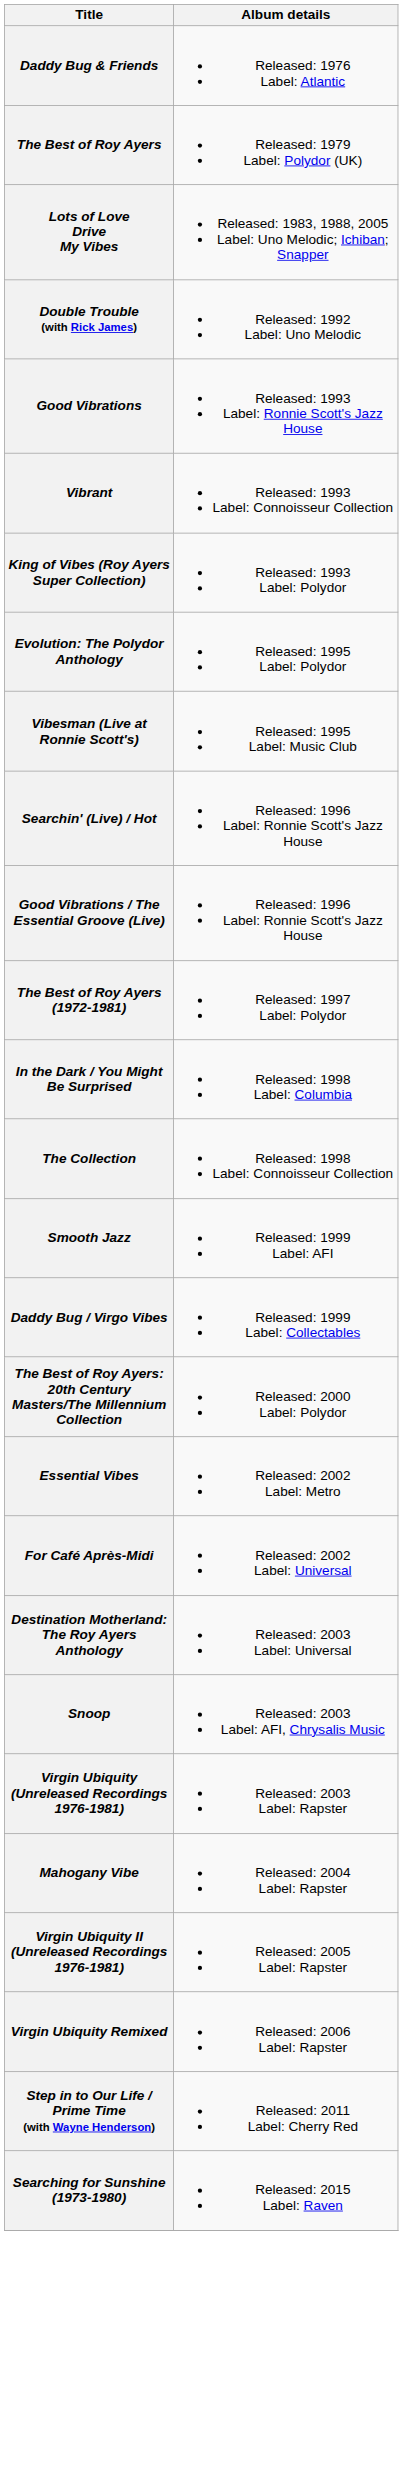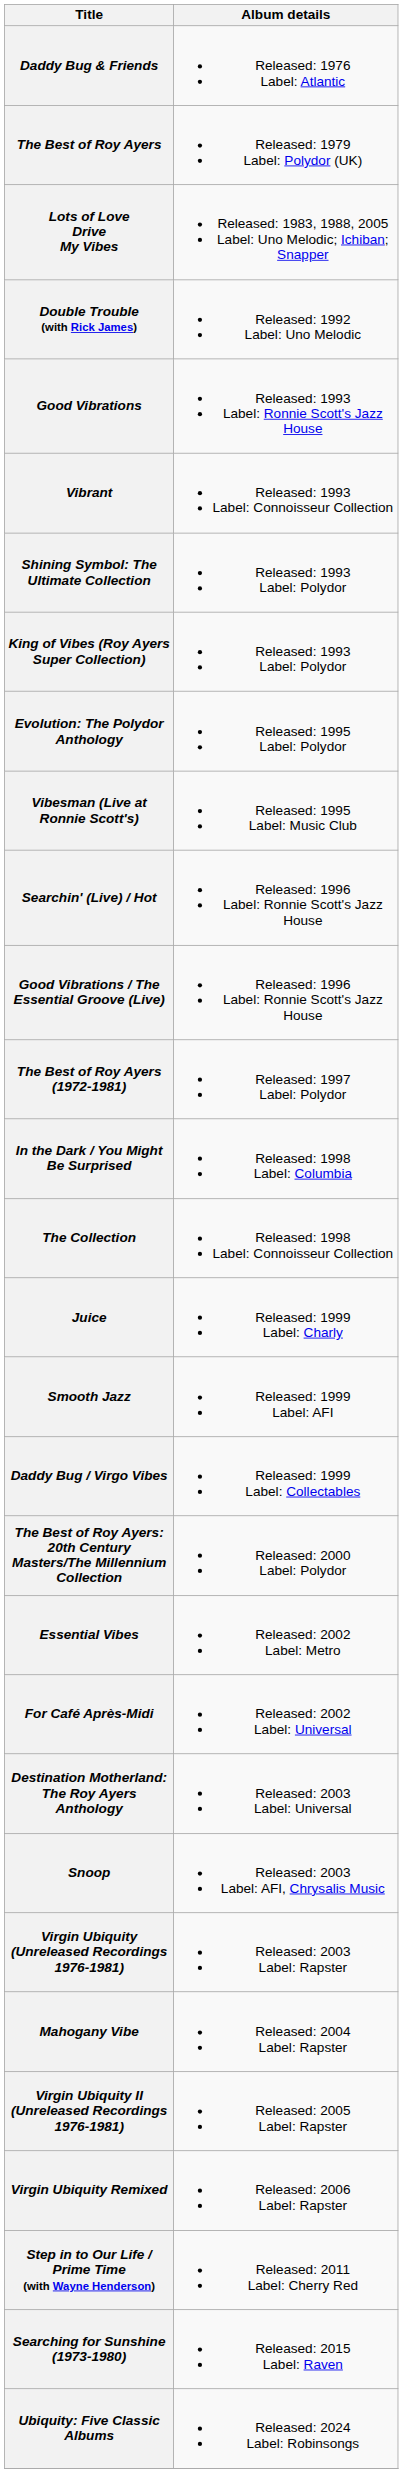 <table class="wikitable plainrowheaders" style="text-align:center;">
 <tr>
 <th scope="col" style="width:12em;">Title</th>
 <th scope="col" style="width:16em;">Album details</th>
 </tr>
 <tr>
 <th scope="row"><em>Daddy Bug & Friends</em></th>
 <td><br><ul><li>Released: 1976</li><li>Label: <a href='#'>Atlantic</a></li></ul></td>
 </tr>
 <tr>
 <th scope="row"><em>The Best of Roy Ayers</em></th>
 <td><br><ul><li>Released: 1979</li><li>Label: <a href='#'>Polydor</a> (UK)</li></ul></td>
 </tr>
 <tr>
 <th scope="row"><em>Lots of Love</em><br><em>Drive</em><br><em>My Vibes</em></th>
 <td><br><ul><li>Released: 1983, 1988, 2005</li><li>Label: Uno Melodic; <a href='#'>Ichiban</a>; <a href='#'>Snapper</a></li></ul></td>
 </tr>
 <tr>
 <th scope="row"><em>Double Trouble</em><br><small>(with <a href='#'>Rick James</a>)</small></th>
 <td><br><ul><li>Released: 1992</li><li>Label: Uno Melodic</li></ul></td>
 </tr>
 <tr>
 <th scope="row"><em>Good Vibrations</em></th>
 <td><br><ul><li>Released: 1993</li><li>Label: <a href='#'>Ronnie Scott's Jazz House</a></li></ul></td>
 </tr>
 <tr>
 <th scope="row"><em>Vibrant</em></th>
 <td><br><ul><li>Released: 1993</li><li>Label: Connoisseur Collection</li></ul></td>
+</tr>
+<tr>
+<th scope="row"><em>Shining Symbol: The Ultimate Collection</em></th>
+<td><br><ul><li>Released: 1993</li><li>Label: Polydor</li></ul></td>
 </tr>
 <tr>
 <th scope="row"><em>King of Vibes (Roy Ayers Super Collection)</em></th>
 <td><br><ul><li>Released: 1993</li><li>Label: Polydor</li></ul></td>
 </tr>
 <tr>
 <th scope="row"><em>Evolution: The Polydor Anthology</em></th>
 <td><br><ul><li>Released: 1995</li><li>Label: Polydor</li></ul></td>
 </tr>
 <tr>
 <th scope="row"><em>Vibesman (Live at Ronnie Scott's)</em></th>
 <td><br><ul><li>Released: 1995</li><li>Label: Music Club</li></ul></td>
 </tr>
 <tr>
 <th scope="row"><em>Searchin' (Live) / Hot</em></th>
 <td><br><ul><li>Released: 1996</li><li>Label: Ronnie Scott's Jazz House</li></ul></td>
 </tr>
 <tr>
 <th scope="row"><em>Good Vibrations / The Essential Groove (Live)</em></th>
 <td><br><ul><li>Released: 1996</li><li>Label: Ronnie Scott's Jazz House</li></ul></td>
 </tr>
 <tr>
 <th scope="row"><em>The Best of Roy Ayers (1972-1981)</em></th>
 <td><br><ul><li>Released: 1997</li><li>Label: Polydor</li></ul></td>
 </tr>
 <tr>
 <th scope="row"><em>In the Dark / You Might Be Surprised</em></th>
 <td><br><ul><li>Released: 1998</li><li>Label: <a href='#'>Columbia</a></li></ul></td>
 </tr>
 <tr>
 <th scope="row"><em>The Collection</em></th>
 <td><br><ul><li>Released: 1998</li><li>Label: Connoisseur Collection</li></ul></td>
+</tr>
+<tr>
+<th scope="row"><em>Juice</em></th>
+<td><br><ul><li>Released: 1999</li><li>Label: <a href='#'>Charly</a></li></ul></td>
 </tr>
 <tr>
 <th scope="row"><em>Smooth Jazz</em></th>
 <td><br><ul><li>Released: 1999</li><li>Label: AFI</li></ul></td>
 </tr>
 <tr>
 <th scope="row"><em>Daddy Bug / Virgo Vibes</em></th>
 <td><br><ul><li>Released: 1999</li><li>Label: <a href='#'>Collectables</a></li></ul></td>
 </tr>
 <tr>
 <th scope="row"><em>The Best of Roy Ayers: 20th Century Masters/The Millennium Collection</em></th>
 <td><br><ul><li>Released: 2000</li><li>Label: Polydor</li></ul></td>
 </tr>
 <tr>
 <th scope="row"><em>Essential Vibes</em></th>
 <td><br><ul><li>Released: 2002</li><li>Label: Metro</li></ul></td>
 </tr>
 <tr>
 <th scope="row"><em>For Café Après-Midi</em></th>
 <td><br><ul><li>Released: 2002</li><li>Label: <a href='#'>Universal</a></li></ul></td>
 </tr>
 <tr>
 <th scope="row"><em>Destination Motherland: The Roy Ayers Anthology</em></th>
 <td><br><ul><li>Released: 2003</li><li>Label: Universal</li></ul></td>
 </tr>
 <tr>
 <th scope="row"><em>Snoop</em></th>
 <td><br><ul><li>Released: 2003</li><li>Label: AFI, <a href='#'>Chrysalis Music</a></li></ul></td>
 </tr>
 <tr>
 <th scope="row"><em>Virgin Ubiquity (Unreleased Recordings 1976-1981)</em></th>
 <td><br><ul><li>Released: 2003</li><li>Label: Rapster</li></ul></td>
 </tr>
 <tr>
 <th scope="row"><em>Mahogany Vibe</em></th>
 <td><br><ul><li>Released: 2004</li><li>Label: Rapster</li></ul></td>
 </tr>
 <tr>
 <th scope="row"><em>Virgin Ubiquity II (Unreleased Recordings 1976-1981)</em></th>
 <td><br><ul><li>Released: 2005</li><li>Label: Rapster</li></ul></td>
 </tr>
 <tr>
 <th scope="row"><em>Virgin Ubiquity Remixed</em></th>
 <td><br><ul><li>Released: 2006</li><li>Label: Rapster</li></ul></td>
 </tr>
 <tr>
 <th scope="row"><em>Step in to Our Life / Prime Time</em><br><small>(with <a href='#'>Wayne Henderson</a>)</small></th>
 <td><br><ul><li>Released: 2011</li><li>Label: Cherry Red</li></ul></td>
 </tr>
 <tr>
 <th scope="row"><em>Searching for Sunshine (1973-1980)</em></th>
 <td><br><ul><li>Released: 2015</li><li>Label: <a href='#'>Raven</a></li></ul></td>
 </tr>
 <tr>
+<th scope="row"><em>Ubiquity: Five Classic Albums</em></th>
+<td><br><ul><li>Released: 2024</li><li>Label: Robinsongs</li></ul></td>
+</tr>
+<tr>
 </tr>
 </table>
